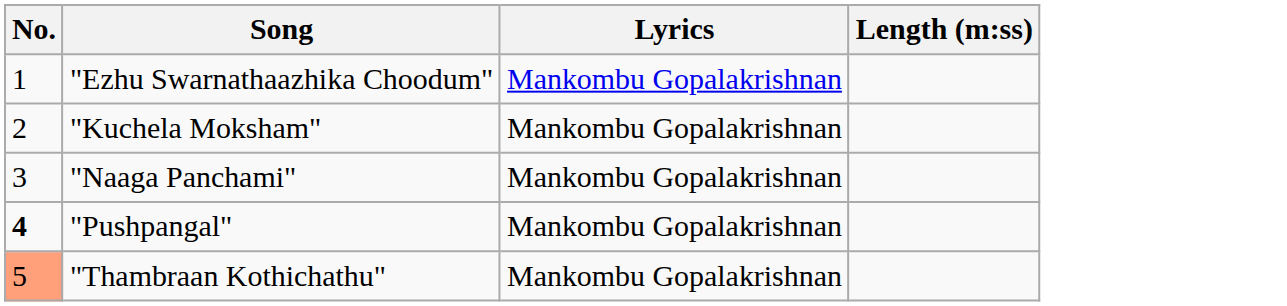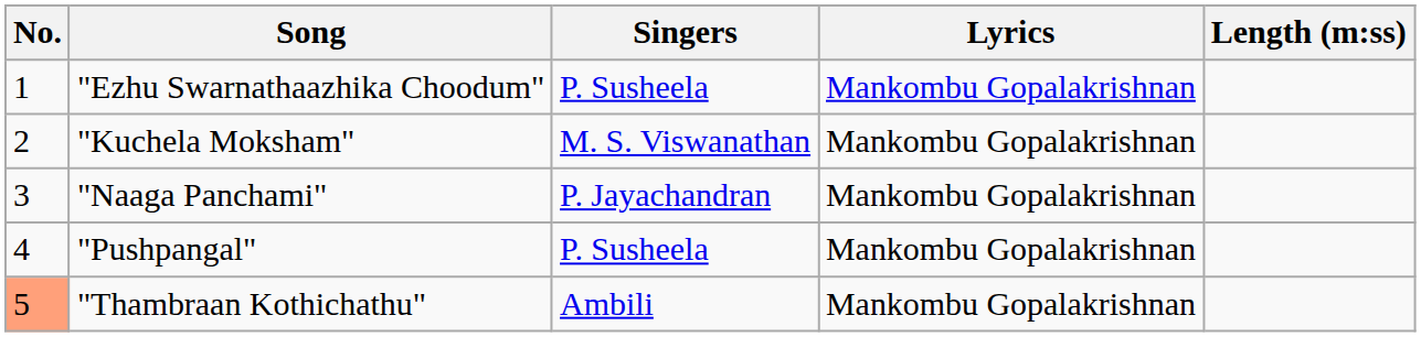 <table class="wikitable" style="font-size:95%;">
 <tr>
 <th>No.</th>
 <th>Song</th>
+<th>Singers</th>
 <th>Lyrics</th>
 <th>Length (m:ss)</th>
 </tr>
 <tr>
 <td>1</td>
 <td>"Ezhu Swarnathaazhika Choodum"</td>
+<td><a href='#'>P. Susheela</a></td>
 <td><a href='#'>Mankombu Gopalakrishnan</a></td>
 <td></td>
 </tr>
 <tr>
 <td>2</td>
 <td>"Kuchela Moksham"</td>
+<td><a href='#'>M. S. Viswanathan</a></td>
 <td>Mankombu Gopalakrishnan</td>
 <td></td>
 </tr>
 <tr>
 <td>3</td>
 <td>"Naaga Panchami"</td>
+<td><a href='#'>P. Jayachandran</a></td>
 <td>Mankombu Gopalakrishnan</td>
 <td></td>
 </tr>
 <tr>
-<td><strong>4</strong></td>
+<td>4</td>
 <td>"Pushpangal"</td>
+<td><a href='#'>P. Susheela</a></td>
 <td>Mankombu Gopalakrishnan</td>
 <td></td>
 </tr>
 <tr>
 <td style="background: lightsalmon;">5</td>
 <td>"Thambraan Kothichathu"</td>
+<td><a href='#'>Ambili</a></td>
 <td>Mankombu Gopalakrishnan</td>
 <td></td>
 </tr>
 </table>
